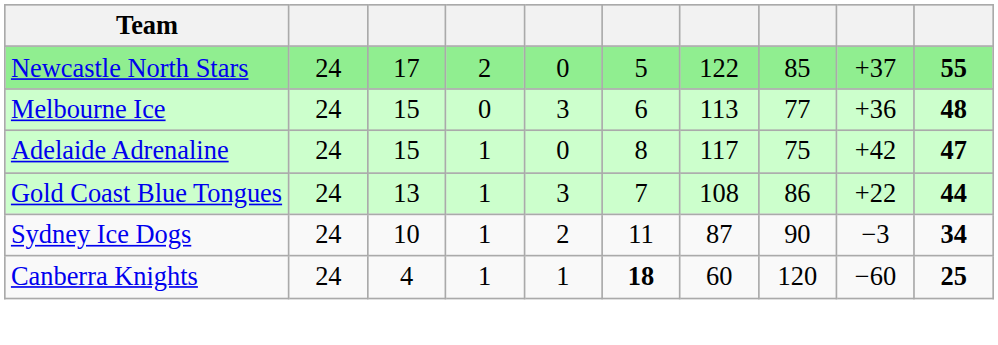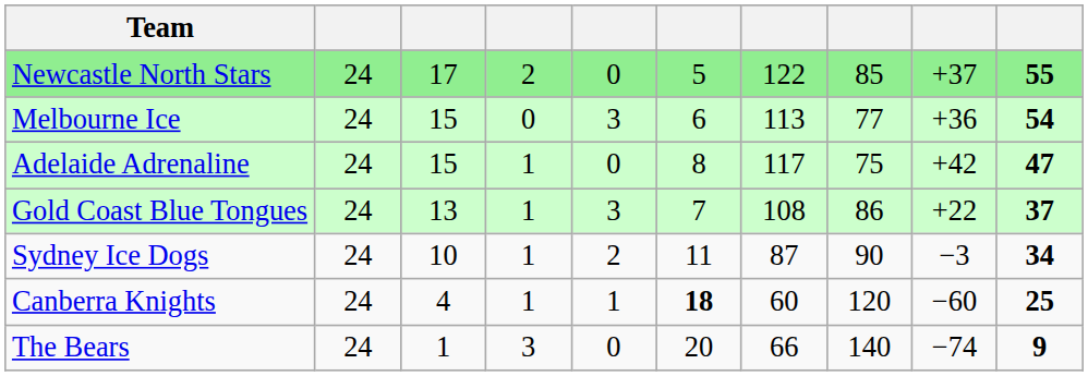 <table class="wikitable" style="text-align:center;">
 <tr>
 <th width=165>Team</th>
 <th width=40></th>
 <th width=40></th>
 <th width=40></th>
 <th width=40></th>
 <th width=40></th>
 <th width=40></th>
 <th width=40></th>
 <th width=40></th>
 <th width=40></th>
 </tr>
 <tr style="background:#90EE90;">
 <td style="text-align:left;"><a href='#'>Newcastle North Stars</a></td>
 <td>24</td>
 <td>17</td>
 <td>2</td>
 <td>0</td>
 <td>5</td>
 <td>122</td>
 <td>85</td>
 <td>+37</td>
 <td><strong>55</strong></td>
 </tr>
 <tr style="background:#ccffcc;">
 <td style="text-align:left;"><a href='#'>Melbourne Ice</a></td>
 <td>24</td>
 <td>15</td>
 <td>0</td>
 <td>3</td>
 <td>6</td>
 <td>113</td>
 <td>77</td>
 <td>+36</td>
-<td><strong>48</strong></td>
+<td><strong>54</strong></td>
 </tr>
 <tr style="background:#ccffcc;">
 <td style="text-align:left;"><a href='#'>Adelaide Adrenaline</a></td>
 <td>24</td>
 <td>15</td>
 <td>1</td>
 <td>0</td>
 <td>8</td>
 <td>117</td>
 <td>75</td>
 <td>+42</td>
 <td><strong>47</strong></td>
 </tr>
 <tr style="background:#ccffcc;">
 <td style="text-align:left;"><a href='#'>Gold Coast Blue Tongues</a></td>
 <td>24</td>
 <td>13</td>
 <td>1</td>
 <td>3</td>
 <td>7</td>
 <td>108</td>
 <td>86</td>
 <td>+22</td>
-<td><strong>44</strong></td>
+<td><strong>37</strong></td>
 </tr>
 <tr>
 <td style="text-align:left;"><a href='#'>Sydney Ice Dogs</a></td>
 <td>24</td>
 <td>10</td>
 <td>1</td>
 <td>2</td>
 <td>11</td>
 <td>87</td>
 <td>90</td>
 <td>−3</td>
 <td><strong>34</strong></td>
 </tr>
 <tr>
 <td style="text-align:left;"><a href='#'>Canberra Knights</a></td>
 <td>24</td>
 <td>4</td>
 <td>1</td>
 <td>1</td>
 <td><strong>18</strong></td>
 <td>60</td>
 <td>120</td>
 <td>−60</td>
 <td><strong>25</strong></td>
 </tr>
+<tr>
+<td style="text-align:left;"><a href='#'>The Bears</a></td>
+<td>24</td>
+<td>1</td>
+<td>3</td>
+<td>0</td>
+<td>20</td>
+<td>66</td>
+<td>140</td>
+<td>−74</td>
+<td><strong>9</strong></td>
+</tr>
 </table>
